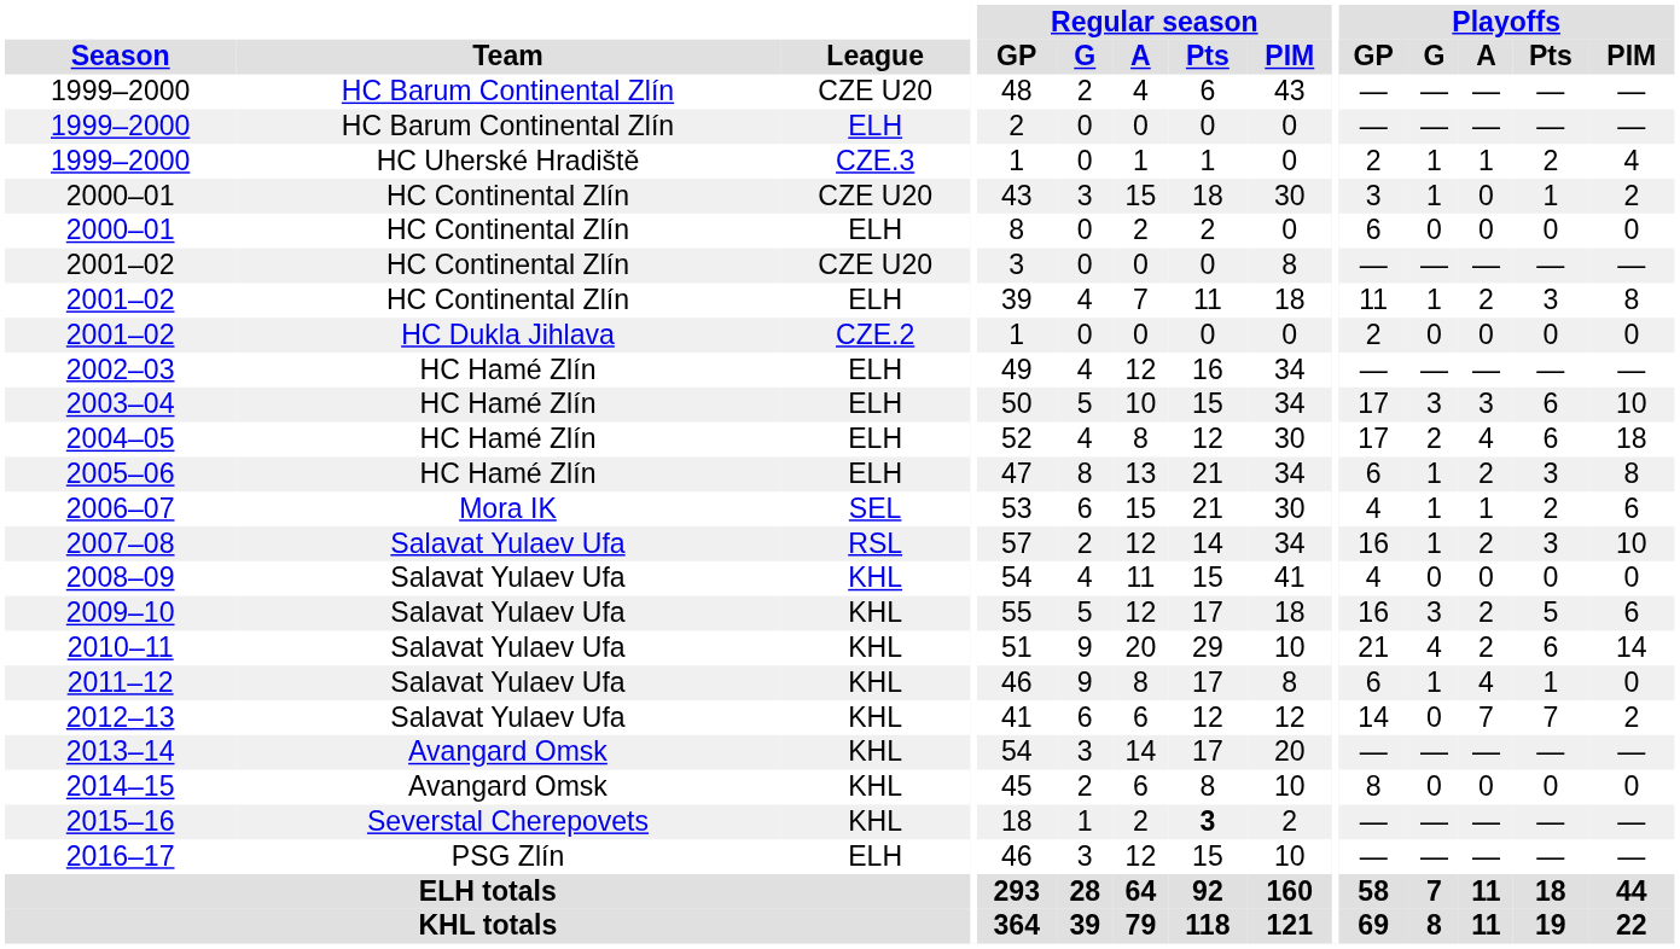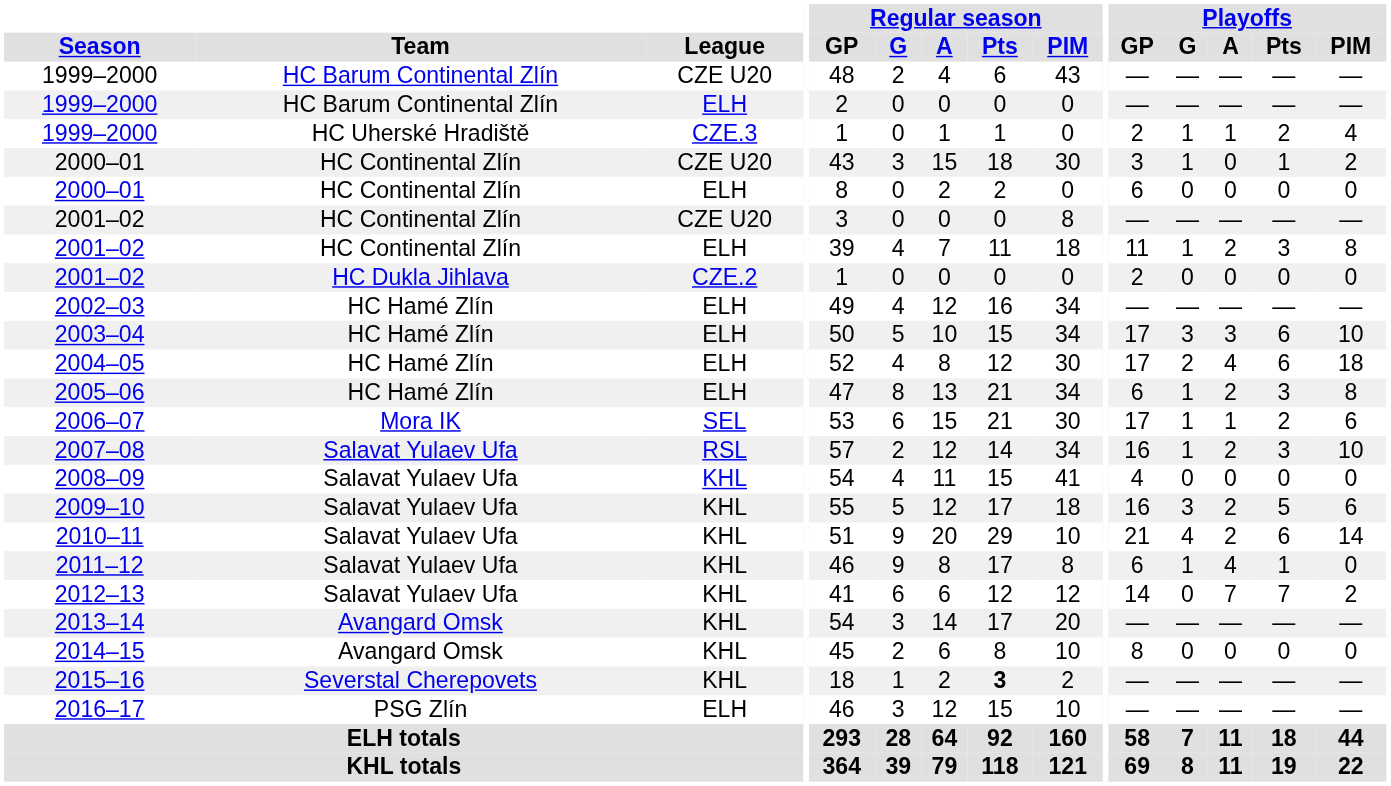 <table border="0" cellpadding="1" cellspacing="0" style="text-align:center; width:60em">
 <tr bgcolor="#e0e0e0">
 <th colspan="3" bgcolor="#ffffff"></th>
 <th rowspan="99" bgcolor="#ffffff"></th>
 <th colspan="5"><a href='#'>Regular season</a></th>
 <th rowspan="99" bgcolor="#ffffff"></th>
 <th colspan="5"><a href='#'>Playoffs</a></th>
 </tr>
 <tr bgcolor="#e0e0e0">
 <th><a href='#'>Season</a></th>
 <th>Team</th>
 <th>League</th>
 <th>GP</th>
 <th><a href='#'>G</a></th>
 <th><a href='#'>A</a></th>
 <th><a href='#'>Pts</a></th>
 <th><a href='#'>PIM</a></th>
 <th>GP</th>
 <th>G</th>
 <th>A</th>
 <th>Pts</th>
 <th>PIM</th>
 </tr>
 <tr>
 <td>1999–2000</td>
 <td><a href='#'>HC Barum Continental Zlín</a></td>
 <td>CZE U20</td>
 <td>48</td>
 <td>2</td>
 <td>4</td>
 <td>6</td>
 <td>43</td>
 <td>—</td>
 <td>—</td>
 <td>—</td>
 <td>—</td>
 <td>—</td>
 </tr>
 <tr bgcolor="#f0f0f0">
 <td><a href='#'>1999–2000</a></td>
 <td>HC Barum Continental Zlín</td>
 <td><a href='#'>ELH</a></td>
 <td>2</td>
 <td>0</td>
 <td>0</td>
 <td>0</td>
 <td>0</td>
 <td>—</td>
 <td>—</td>
 <td>—</td>
 <td>—</td>
 <td>—</td>
 </tr>
 <tr>
 <td><a href='#'>1999–2000</a></td>
 <td>HC Uherské Hradiště</td>
 <td><a href='#'>CZE.3</a></td>
 <td>1</td>
 <td>0</td>
 <td>1</td>
 <td>1</td>
 <td>0</td>
 <td>2</td>
 <td>1</td>
 <td>1</td>
 <td>2</td>
 <td>4</td>
 </tr>
 <tr bgcolor="#f0f0f0">
 <td>2000–01</td>
 <td>HC Continental Zlín</td>
 <td>CZE U20</td>
 <td>43</td>
 <td>3</td>
 <td>15</td>
 <td>18</td>
 <td>30</td>
 <td>3</td>
 <td>1</td>
 <td>0</td>
 <td>1</td>
 <td>2</td>
 </tr>
 <tr>
 <td><a href='#'>2000–01</a></td>
 <td>HC Continental Zlín</td>
 <td>ELH</td>
 <td>8</td>
 <td>0</td>
 <td>2</td>
 <td>2</td>
 <td>0</td>
 <td>6</td>
 <td>0</td>
 <td>0</td>
 <td>0</td>
 <td>0</td>
 </tr>
 <tr bgcolor="#f0f0f0">
 <td>2001–02</td>
 <td>HC Continental Zlín</td>
 <td>CZE U20</td>
 <td>3</td>
 <td>0</td>
 <td>0</td>
 <td>0</td>
 <td>8</td>
 <td>—</td>
 <td>—</td>
 <td>—</td>
 <td>—</td>
 <td>—</td>
 </tr>
 <tr>
 <td><a href='#'>2001–02</a></td>
 <td>HC Continental Zlín</td>
 <td>ELH</td>
 <td>39</td>
 <td>4</td>
 <td>7</td>
 <td>11</td>
 <td>18</td>
 <td>11</td>
 <td>1</td>
 <td>2</td>
 <td>3</td>
 <td>8</td>
 </tr>
 <tr bgcolor="#f0f0f0">
 <td><a href='#'>2001–02</a></td>
 <td><a href='#'>HC Dukla Jihlava</a></td>
 <td><a href='#'>CZE.2</a></td>
 <td>1</td>
 <td>0</td>
 <td>0</td>
 <td>0</td>
 <td>0</td>
 <td>2</td>
 <td>0</td>
 <td>0</td>
 <td>0</td>
 <td>0</td>
 </tr>
 <tr>
 <td><a href='#'>2002–03</a></td>
 <td>HC Hamé Zlín</td>
 <td>ELH</td>
 <td>49</td>
 <td>4</td>
 <td>12</td>
 <td>16</td>
 <td>34</td>
 <td>—</td>
 <td>—</td>
 <td>—</td>
 <td>—</td>
 <td>—</td>
 </tr>
 <tr bgcolor="#f0f0f0">
 <td><a href='#'>2003–04</a></td>
 <td>HC Hamé Zlín</td>
 <td>ELH</td>
 <td>50</td>
 <td>5</td>
 <td>10</td>
 <td>15</td>
 <td>34</td>
 <td>17</td>
 <td>3</td>
 <td>3</td>
 <td>6</td>
 <td>10</td>
 </tr>
 <tr>
 <td><a href='#'>2004–05</a></td>
 <td>HC Hamé Zlín</td>
 <td>ELH</td>
 <td>52</td>
 <td>4</td>
 <td>8</td>
 <td>12</td>
 <td>30</td>
 <td>17</td>
 <td>2</td>
 <td>4</td>
 <td>6</td>
 <td>18</td>
 </tr>
 <tr bgcolor="#f0f0f0">
 <td><a href='#'>2005–06</a></td>
 <td>HC Hamé Zlín</td>
 <td>ELH</td>
 <td>47</td>
 <td>8</td>
 <td>13</td>
 <td>21</td>
 <td>34</td>
 <td>6</td>
 <td>1</td>
 <td>2</td>
 <td>3</td>
 <td>8</td>
 </tr>
 <tr>
 <td><a href='#'>2006–07</a></td>
 <td><a href='#'>Mora IK</a></td>
 <td><a href='#'>SEL</a></td>
 <td>53</td>
 <td>6</td>
 <td>15</td>
 <td>21</td>
 <td>30</td>
-<td>4</td>
+<td>17</td>
 <td>1</td>
 <td>1</td>
 <td>2</td>
 <td>6</td>
 </tr>
 <tr bgcolor="#f0f0f0">
 <td><a href='#'>2007–08</a></td>
 <td><a href='#'>Salavat Yulaev Ufa</a></td>
 <td><a href='#'>RSL</a></td>
 <td>57</td>
 <td>2</td>
 <td>12</td>
 <td>14</td>
 <td>34</td>
 <td>16</td>
 <td>1</td>
 <td>2</td>
 <td>3</td>
 <td>10</td>
 </tr>
 <tr>
 <td><a href='#'>2008–09</a></td>
 <td>Salavat Yulaev Ufa</td>
 <td><a href='#'>KHL</a></td>
 <td>54</td>
 <td>4</td>
 <td>11</td>
 <td>15</td>
 <td>41</td>
 <td>4</td>
 <td>0</td>
 <td>0</td>
 <td>0</td>
 <td>0</td>
 </tr>
 <tr bgcolor="#f0f0f0">
 <td><a href='#'>2009–10</a></td>
 <td>Salavat Yulaev Ufa</td>
 <td>KHL</td>
 <td>55</td>
 <td>5</td>
 <td>12</td>
 <td>17</td>
 <td>18</td>
 <td>16</td>
 <td>3</td>
 <td>2</td>
 <td>5</td>
 <td>6</td>
 </tr>
 <tr>
 <td><a href='#'>2010–11</a></td>
 <td>Salavat Yulaev Ufa</td>
 <td>KHL</td>
 <td>51</td>
 <td>9</td>
 <td>20</td>
 <td>29</td>
 <td>10</td>
 <td>21</td>
 <td>4</td>
 <td>2</td>
 <td>6</td>
 <td>14</td>
 </tr>
 <tr bgcolor="#f0f0f0">
 <td><a href='#'>2011–12</a></td>
 <td>Salavat Yulaev Ufa</td>
 <td>KHL</td>
 <td>46</td>
 <td>9</td>
 <td>8</td>
 <td>17</td>
 <td>8</td>
 <td>6</td>
 <td>1</td>
 <td>4</td>
 <td>1</td>
 <td>0</td>
 </tr>
 <tr>
 <td><a href='#'>2012–13</a></td>
 <td>Salavat Yulaev Ufa</td>
 <td>KHL</td>
 <td>41</td>
 <td>6</td>
 <td>6</td>
 <td>12</td>
 <td>12</td>
 <td>14</td>
 <td>0</td>
 <td>7</td>
 <td>7</td>
 <td>2</td>
 </tr>
 <tr bgcolor="#f0f0f0">
 <td><a href='#'>2013–14</a></td>
 <td><a href='#'>Avangard Omsk</a></td>
 <td>KHL</td>
 <td>54</td>
 <td>3</td>
 <td>14</td>
 <td>17</td>
 <td>20</td>
 <td>—</td>
 <td>—</td>
 <td>—</td>
 <td>—</td>
 <td>—</td>
 </tr>
 <tr>
 <td><a href='#'>2014–15</a></td>
 <td>Avangard Omsk</td>
 <td>KHL</td>
 <td>45</td>
 <td>2</td>
 <td>6</td>
 <td>8</td>
 <td>10</td>
 <td>8</td>
 <td>0</td>
 <td>0</td>
 <td>0</td>
 <td>0</td>
 </tr>
 <tr bgcolor="#f0f0f0">
 <td><a href='#'>2015–16</a></td>
 <td><a href='#'>Severstal Cherepovets</a></td>
 <td>KHL</td>
 <td>18</td>
 <td>1</td>
 <td>2</td>
 <td><strong>3</strong></td>
 <td>2</td>
 <td>—</td>
 <td>—</td>
 <td>—</td>
 <td>—</td>
 <td>—</td>
 </tr>
 <tr>
 <td><a href='#'>2016–17</a></td>
 <td>PSG Zlín</td>
 <td>ELH</td>
 <td>46</td>
 <td>3</td>
 <td>12</td>
 <td>15</td>
 <td>10</td>
 <td>—</td>
 <td>—</td>
 <td>—</td>
 <td>—</td>
 <td>—</td>
 </tr>
 <tr bgcolor="#e0e0e0">
 <th colspan="3">ELH totals</th>
 <th>293</th>
 <th>28</th>
 <th>64</th>
 <th>92</th>
 <th>160</th>
 <th>58</th>
 <th>7</th>
 <th>11</th>
 <th>18</th>
 <th>44</th>
 </tr>
 <tr bgcolor="#e0e0e0">
 <th colspan="3">KHL totals</th>
 <th>364</th>
 <th>39</th>
 <th>79</th>
 <th>118</th>
 <th>121</th>
 <th>69</th>
 <th>8</th>
 <th>11</th>
 <th>19</th>
 <th>22</th>
 </tr>
 </table>
